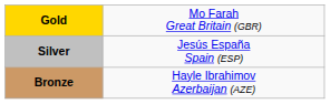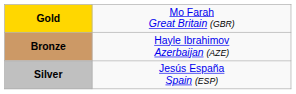 <table class="wikitable" style=" text-align:center; " width="35%">
 <tr>
 <td bgcolor="gold"><strong>Gold</strong></td>
 <td> <a href='#'>Mo Farah</a><br><em><a href='#'>Great Britain</a> <small>(GBR)</small></em></td>
 </tr>
 <tr>
+<td bgcolor="CC9966"><strong>Bronze</strong></td>
+<td> <a href='#'>Hayle Ibrahimov</a><br><em><a href='#'>Azerbaijan</a> <small>(AZE)</small></em></td>
+</tr>
+<tr>
 <td bgcolor="silver"><strong>Silver</strong></td>
 <td> <a href='#'>Jesús España</a><br><em><a href='#'>Spain</a> <small>(ESP)</small></em></td>
 </tr>
-<tr>
-<td bgcolor="CC9966"><strong>Bronze</strong></td>
-<td> <a href='#'>Hayle Ibrahimov</a><br><em><a href='#'>Azerbaijan</a> <small>(AZE)</small></em></td>
-</tr>
 </table>
